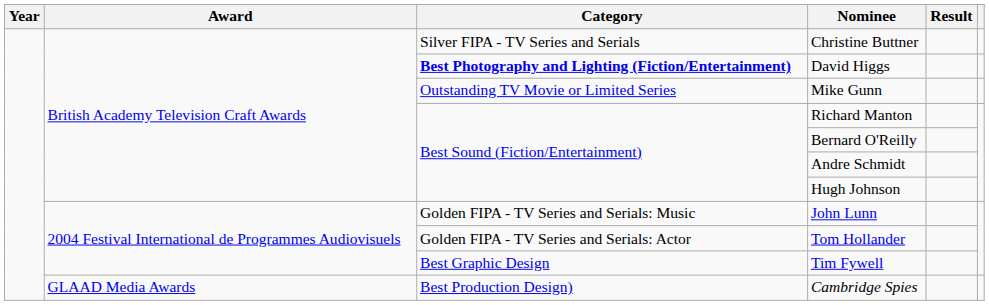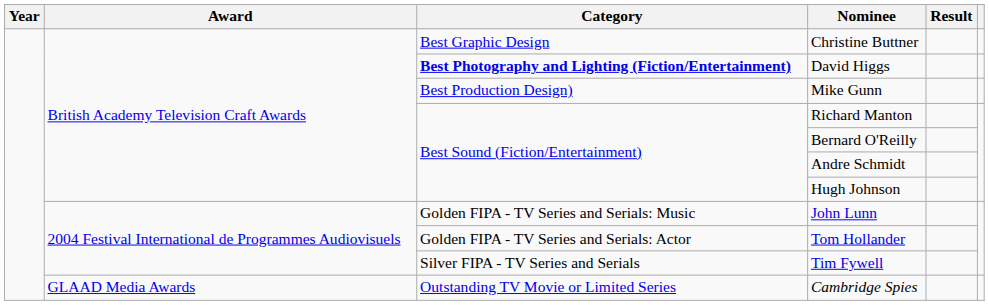 <table width="80%" class="wikitable">
 <tr>
 <th>Year</th>
 <th>Award</th>
 <th>Category</th>
 <th>Nominee</th>
 <th>Result</th>
 <th></th>
 </tr>
 <tr>
 <td rowspan="11"></td>
 <td rowspan="7"><a href='#'>British Academy Television Craft Awards</a></td>
-<td>Silver FIPA - TV Series and Serials</td>
+<td><a href='#'>Best Graphic Design</a></td>
 <td>Christine Buttner</td>
 <td></td>
 <td></td>
 </tr>
 <tr>
 <td><strong><a href='#'>Best Photography and Lighting (Fiction/Entertainment)</a></strong></td>
 <td>David Higgs</td>
 <td></td>
 <td></td>
 </tr>
 <tr>
-<td><a href='#'>Outstanding TV Movie or Limited Series</a></td>
+<td><a href='#'>Best Production Design)</a></td>
 <td>Mike Gunn</td>
 <td></td>
 <td></td>
 </tr>
 <tr>
 <td rowspan="4"><a href='#'>Best Sound (Fiction/Entertainment)</a></td>
 <td>Richard Manton</td>
 <td></td>
 <td rowspan="4"></td>
 </tr>
 <tr>
 <td>Bernard O'Reilly</td>
 <td></td>
 </tr>
 <tr>
 <td>Andre Schmidt</td>
 <td></td>
 </tr>
 <tr>
 <td>Hugh Johnson</td>
 <td></td>
 </tr>
 <tr>
 <td rowspan="3"><a href='#'>2004 Festival International de Programmes Audiovisuels</a></td>
 <td>Golden FIPA - TV Series and Serials: Music</td>
 <td><a href='#'>John Lunn</a></td>
 <td></td>
 <td rowspan="3"></td>
 </tr>
 <tr>
 <td>Golden FIPA - TV Series and Serials: Actor</td>
 <td><a href='#'>Tom Hollander</a></td>
 <td></td>
 </tr>
 <tr>
-<td><a href='#'>Best Graphic Design</a></td>
+<td>Silver FIPA - TV Series and Serials</td>
 <td><a href='#'>Tim Fywell</a></td>
 <td></td>
 </tr>
 <tr>
 <td><a href='#'>GLAAD Media Awards</a></td>
-<td><a href='#'>Best Production Design)</a></td>
+<td><a href='#'>Outstanding TV Movie or Limited Series</a></td>
 <td><em>Cambridge Spies</em></td>
 <td></td>
 <td></td>
 </tr>
 </table>
